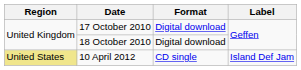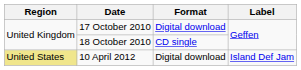 <table class="wikitable">
 <tr>
 <th>Region</th>
 <th>Date</th>
 <th>Format</th>
 <th>Label</th>
 </tr>
 <tr>
 <td rowspan="2">United Kingdom</td>
 <td>17 October 2010</td>
 <td><a href='#'>Digital download</a></td>
 <td rowspan="2"><a href='#'>Geffen</a></td>
 </tr>
 <tr>
 <td>18 October 2010</td>
-<td>Digital download</td>
+<td><a href='#'>CD single</a></td>
 </tr>
 <tr>
 <td style="background: khaki;">United States</td>
 <td>10 April 2012</td>
-<td><a href='#'>CD single</a></td>
+<td>Digital download</td>
 <td><a href='#'>Island Def Jam</a></td>
 </tr>
 </table>
